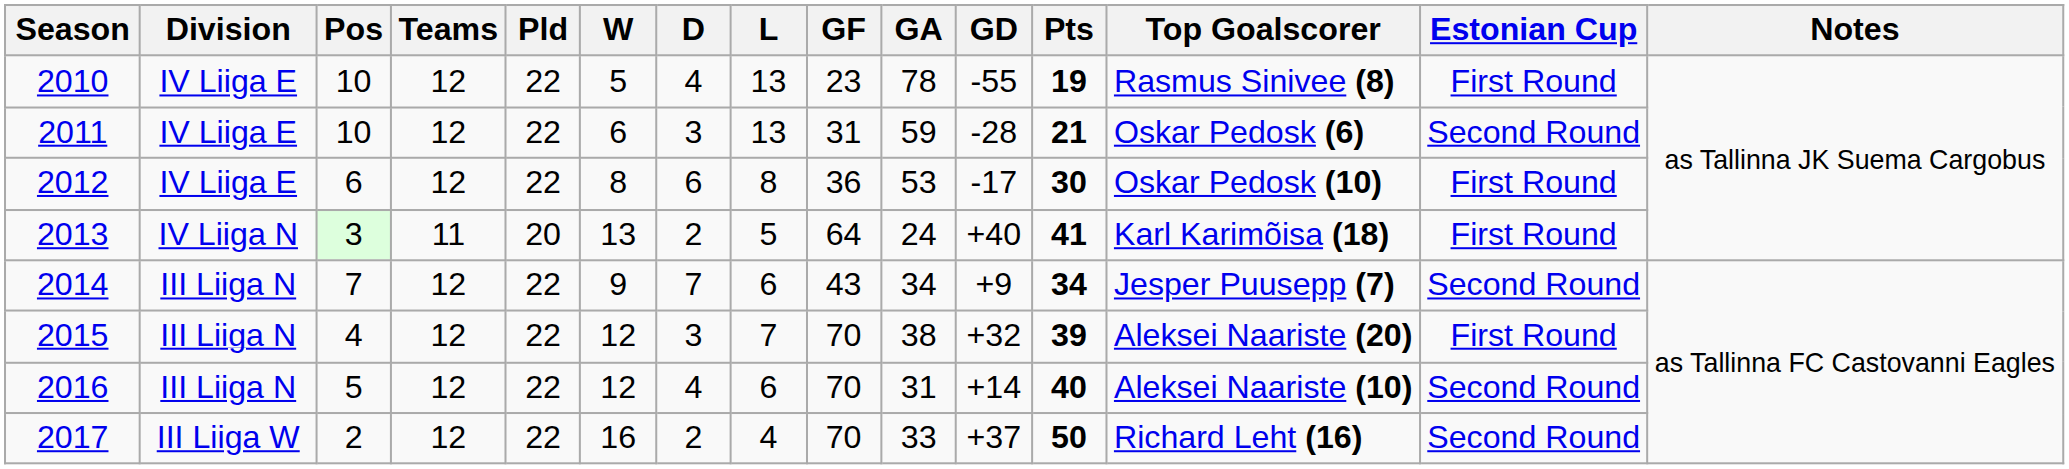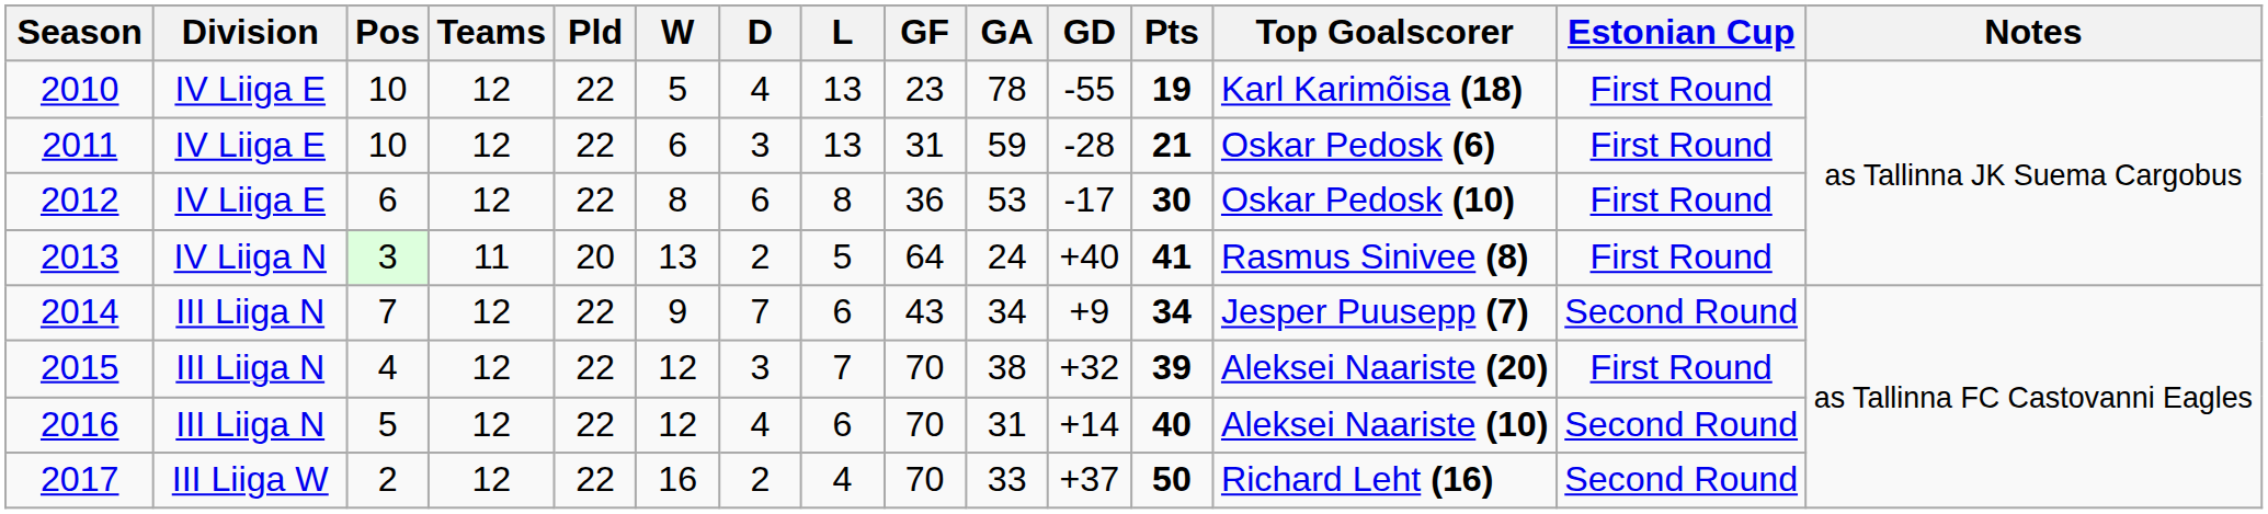 <table class="wikitable">
 <tr>
 <th width=60px>Season</th>
 <th width=80px>Division</th>
 <th width=30px>Pos</th>
 <th width=30px>Teams</th>
 <th width=30px>Pld</th>
 <th width=30px>W</th>
 <th width=30px>D</th>
 <th width=30px>L</th>
 <th width=30px>GF</th>
 <th width=30px>GA</th>
 <th width=30px>GD</th>
 <th width=30px>Pts</th>
 <th>Top Goalscorer</th>
 <th><a href='#'>Estonian Cup</a></th>
 <th>Notes</th>
 </tr>
 <tr align=center>
 <td><a href='#'>2010</a></td>
 <td><a href='#'>IV Liiga E</a></td>
 <td>10</td>
 <td>12</td>
 <td>22</td>
 <td>5</td>
 <td>4</td>
 <td>13</td>
 <td>23</td>
 <td>78</td>
 <td>-55</td>
 <td><strong>19</strong></td>
-<td align=left><a href='#'>Rasmus Sinivee</a> <strong>(8)</strong></td>
+<td align=left><a href='#'>Karl Karimõisa</a> <strong>(18)</strong></td>
 <td><a href='#'>First Round</a></td>
 <td rowspan=4><small>as Tallinna JK Suema Cargobus</small></td>
 </tr>
 <tr align=center>
 <td><a href='#'>2011</a></td>
 <td><a href='#'>IV Liiga E</a></td>
 <td>10</td>
 <td>12</td>
 <td>22</td>
 <td>6</td>
 <td>3</td>
 <td>13</td>
 <td>31</td>
 <td>59</td>
 <td>-28</td>
 <td><strong>21</strong></td>
 <td align=left><a href='#'>Oskar Pedosk</a> <strong>(6)</strong></td>
-<td><a href='#'>Second Round</a></td>
+<td><a href='#'>First Round</a></td>
 </tr>
 <tr align=center>
 <td><a href='#'>2012</a></td>
 <td><a href='#'>IV Liiga E</a></td>
 <td>6</td>
 <td>12</td>
 <td>22</td>
 <td>8</td>
 <td>6</td>
 <td>8</td>
 <td>36</td>
 <td>53</td>
 <td>-17</td>
 <td><strong>30</strong></td>
 <td align=left><a href='#'>Oskar Pedosk</a> <strong>(10)</strong></td>
 <td><a href='#'>First Round</a></td>
 </tr>
 <tr align=center>
 <td><a href='#'>2013</a></td>
 <td><a href='#'>IV Liiga N</a></td>
 <td bgcolor="#DDFFDD">3</td>
 <td>11</td>
 <td>20</td>
 <td>13</td>
 <td>2</td>
 <td>5</td>
 <td>64</td>
 <td>24</td>
 <td>+40</td>
 <td><strong>41</strong></td>
-<td align=left><a href='#'>Karl Karimõisa</a> <strong>(18)</strong></td>
+<td align=left><a href='#'>Rasmus Sinivee</a> <strong>(8)</strong></td>
 <td><a href='#'>First Round</a></td>
 </tr>
 <tr align=center>
 <td><a href='#'>2014</a></td>
 <td><a href='#'>III Liiga N</a></td>
 <td>7</td>
 <td>12</td>
 <td>22</td>
 <td>9</td>
 <td>7</td>
 <td>6</td>
 <td>43</td>
 <td>34</td>
 <td>+9</td>
 <td><strong>34</strong></td>
 <td align=left><a href='#'>Jesper Puusepp</a> <strong>(7)</strong></td>
 <td><a href='#'>Second Round</a></td>
 <td rowspan=8><small>as Tallinna FC Castovanni Eagles</small></td>
 </tr>
 <tr align=center>
 <td><a href='#'>2015</a></td>
 <td><a href='#'>III Liiga N</a></td>
 <td>4</td>
 <td>12</td>
 <td>22</td>
 <td>12</td>
 <td>3</td>
 <td>7</td>
 <td>70</td>
 <td>38</td>
 <td>+32</td>
 <td><strong>39</strong></td>
 <td align=left><a href='#'>Aleksei Naariste</a> <strong>(20)</strong></td>
 <td><a href='#'>First Round</a></td>
 </tr>
 <tr align=center>
 <td><a href='#'>2016</a></td>
 <td><a href='#'>III Liiga N</a></td>
 <td>5</td>
 <td>12</td>
 <td>22</td>
 <td>12</td>
 <td>4</td>
 <td>6</td>
 <td>70</td>
 <td>31</td>
 <td>+14</td>
 <td><strong>40</strong></td>
 <td align=left><a href='#'>Aleksei Naariste</a> <strong>(10)</strong></td>
 <td><a href='#'>Second Round</a></td>
 </tr>
 <tr align=center>
 <td><a href='#'>2017</a></td>
 <td><a href='#'>III Liiga W</a></td>
 <td>2</td>
 <td>12</td>
 <td>22</td>
 <td>16</td>
 <td>2</td>
 <td>4</td>
 <td>70</td>
 <td>33</td>
 <td>+37</td>
 <td><strong>50</strong></td>
 <td align=left><a href='#'>Richard Leht</a> <strong>(16)</strong></td>
 <td><a href='#'>Second Round</a></td>
 </tr>
 </table>
